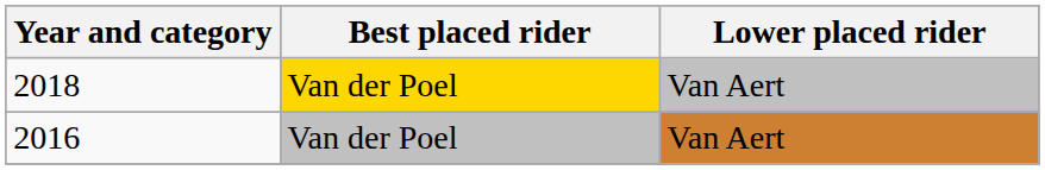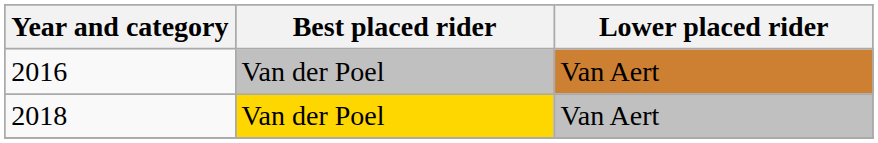 <table class=wikitable>
 <tr>
 <th>Year and category</th>
 <th width=175>Best placed rider</th>
 <th width=175>Lower placed rider</th>
 </tr>
 <tr>
+<td>2016</td>
+<td bgcolor="C0C0C0"> Van der Poel</td>
+<td bgcolor="CD7F32"> Van Aert</td>
+</tr>
+<tr>
 <td>2018</td>
 <td bgcolor="FFD700"> Van der Poel</td>
 <td bgcolor="C0C0C0"> Van Aert</td>
 </tr>
 <tr>
-<td>2016</td>
-<td bgcolor="C0C0C0"> Van der Poel</td>
-<td bgcolor="CD7F32"> Van Aert</td>
-</tr>
-<tr>
 </tr>
 </table>
